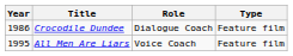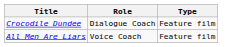 <table class="wikitable">
 <tr>
-<th>Year</th>
 <th>Title</th>
 <th>Role</th>
 <th>Type</th>
 </tr>
 <tr>
-<td>1986</td>
 <td><em><a href='#'>Crocodile Dundee</a></em></td>
 <td>Dialogue Coach</td>
 <td>Feature film</td>
 </tr>
 <tr>
-<td>1995</td>
 <td><em><a href='#'>All Men Are Liars</a></em></td>
 <td>Voice Coach</td>
 <td>Feature film</td>
 </tr>
 </table>
